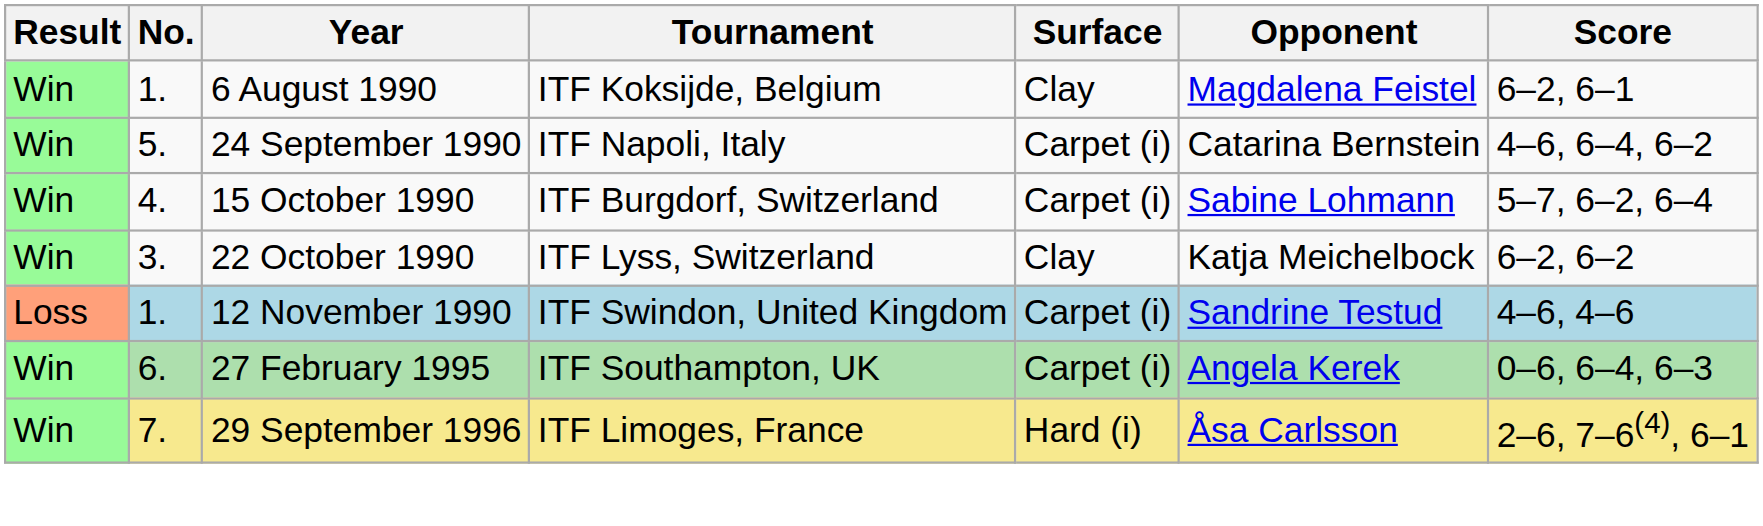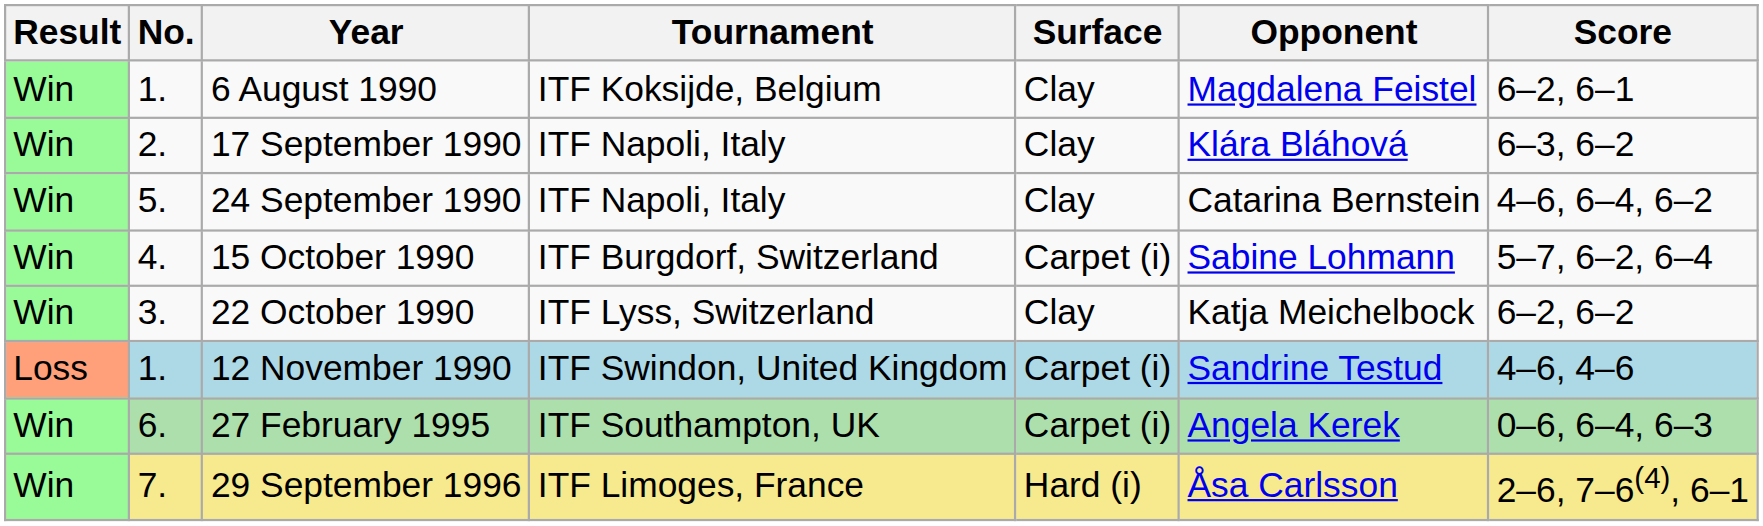 <table class="sortable wikitable">
 <tr>
 <th>Result</th>
 <th>No.</th>
 <th>Year</th>
 <th>Tournament</th>
 <th>Surface</th>
 <th>Opponent</th>
 <th class="unsortable">Score</th>
 </tr>
 <tr>
 <td style="background:#98fb98;">Win</td>
 <td>1.</td>
 <td>6 August 1990</td>
 <td>ITF Koksijde, Belgium</td>
 <td>Clay</td>
 <td> <a href='#'>Magdalena Feistel</a></td>
 <td>6–2, 6–1</td>
 </tr>
 <tr>
 <td style="background:#98fb98;">Win</td>
+<td>2.</td>
+<td>17 September 1990</td>
+<td>ITF Napoli, Italy</td>
+<td>Clay</td>
+<td> <a href='#'>Klára Bláhová</a></td>
+<td>6–3, 6–2</td>
+</tr>
+<tr>
+<td style="background:#98fb98;">Win</td>
 <td>5.</td>
 <td>24 September 1990</td>
 <td>ITF Napoli, Italy</td>
-<td>Carpet (i)</td>
+<td>Clay</td>
 <td> Catarina Bernstein</td>
 <td>4–6, 6–4, 6–2</td>
 </tr>
 <tr>
 <td style="background:#98fb98;">Win</td>
 <td>4.</td>
 <td>15 October 1990</td>
 <td>ITF Burgdorf, Switzerland</td>
 <td>Carpet (i)</td>
 <td> <a href='#'>Sabine Lohmann</a></td>
 <td>5–7, 6–2, 6–4</td>
 </tr>
 <tr>
 <td style="background:#98fb98;">Win</td>
 <td>3.</td>
 <td>22 October 1990</td>
 <td>ITF Lyss, Switzerland</td>
 <td>Clay</td>
 <td> Katja Meichelbock</td>
 <td>6–2, 6–2</td>
 </tr>
 <tr bgcolor=lightblue>
 <td style="background:#ffa07a;">Loss</td>
 <td>1.</td>
 <td>12 November 1990</td>
 <td>ITF Swindon, United Kingdom</td>
 <td>Carpet (i)</td>
 <td> <a href='#'>Sandrine Testud</a></td>
 <td>4–6, 4–6</td>
 </tr>
 <tr bgcolor=ADDFAD>
 <td style="background:#98fb98;">Win</td>
 <td>6.</td>
 <td>27 February 1995</td>
 <td>ITF Southampton, UK</td>
 <td>Carpet (i)</td>
 <td> <a href='#'>Angela Kerek</a></td>
 <td>0–6, 6–4, 6–3</td>
 </tr>
 <tr style="background:#f7e98e;">
 <td style="background:#98fb98;">Win</td>
 <td>7.</td>
 <td>29 September 1996</td>
 <td>ITF Limoges, France</td>
 <td>Hard (i)</td>
 <td> <a href='#'>Åsa Carlsson</a></td>
 <td>2–6, 7–6<sup>(4)</sup>, 6–1</td>
 </tr>
 </table>
